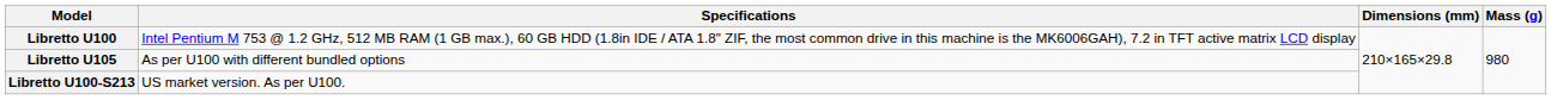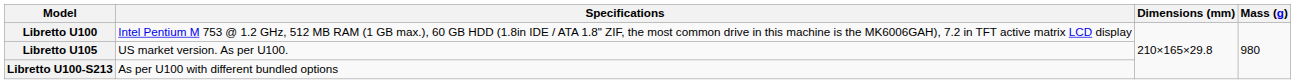 <table class="wikitable">
 <tr>
 <th>Model</th>
 <th>Specifications</th>
 <th>Dimensions (mm)</th>
 <th>Mass (<a href='#'>g</a>)</th>
 </tr>
 <tr>
 <th>Libretto U100</th>
 <td><a href='#'>Intel Pentium M</a> 753 @ 1.2 GHz, 512 MB RAM (1 GB max.), 60 GB HDD (1.8in IDE / ATA 1.8" ZIF, the most common drive in this machine is the MK6006GAH), 7.2 in TFT active matrix <a href='#'>LCD</a> display</td>
 <td rowspan=3>210×165×29.8</td>
 <td rowspan=3>980</td>
 </tr>
 <tr>
 <th>Libretto U105</th>
-<td>As per U100 with different bundled options</td>
+<td>US market version. As per U100.</td>
 </tr>
 <tr>
 <th>Libretto U100-S213</th>
-<td>US market version. As per U100.</td>
+<td>As per U100 with different bundled options</td>
 </tr>
 </table>
